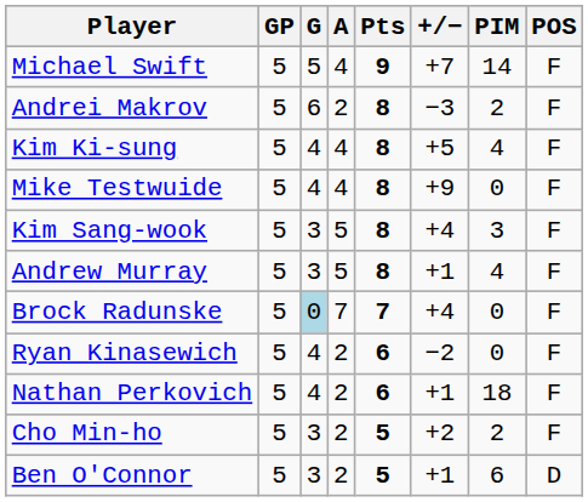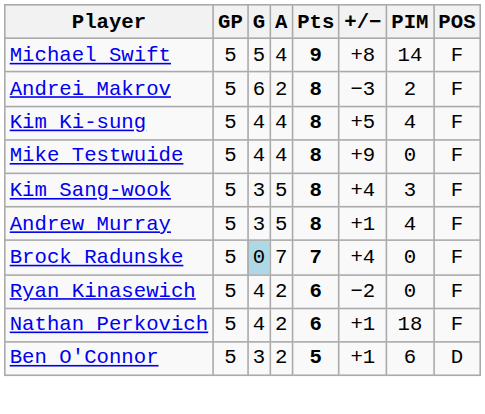 <table class="wikitable sortable" style="text-align:center;">
 <tr>
 <th>Player</th>
 <th>GP</th>
 <th>G</th>
 <th>A</th>
 <th>Pts</th>
 <th>+/−</th>
 <th>PIM</th>
 <th>POS</th>
 </tr>
 <tr>
 <td style="text-align:left;"> <a href='#'>Michael Swift</a></td>
 <td>5</td>
 <td>5</td>
 <td>4</td>
 <td><strong>9</strong></td>
-<td>+7</td>
+<td>+8</td>
 <td>14</td>
 <td>F</td>
 </tr>
 <tr>
 <td style="text-align:left;"> <a href='#'>Andrei Makrov</a></td>
 <td>5</td>
 <td>6</td>
 <td>2</td>
 <td><strong>8</strong></td>
 <td>−3</td>
 <td>2</td>
 <td>F</td>
 </tr>
 <tr>
 <td style="text-align:left;"> <a href='#'>Kim Ki-sung</a></td>
 <td>5</td>
 <td>4</td>
 <td>4</td>
 <td><strong>8</strong></td>
 <td>+5</td>
 <td>4</td>
 <td>F</td>
 </tr>
 <tr>
 <td style="text-align:left;"> <a href='#'>Mike Testwuide</a></td>
 <td>5</td>
 <td>4</td>
 <td>4</td>
 <td><strong>8</strong></td>
 <td>+9</td>
 <td>0</td>
 <td>F</td>
 </tr>
 <tr>
 <td style="text-align:left;"> <a href='#'>Kim Sang-wook</a></td>
 <td>5</td>
 <td>3</td>
 <td>5</td>
 <td><strong>8</strong></td>
 <td>+4</td>
 <td>3</td>
 <td>F</td>
 </tr>
 <tr>
 <td style="text-align:left;"> <a href='#'>Andrew Murray</a></td>
 <td>5</td>
 <td>3</td>
 <td>5</td>
 <td><strong>8</strong></td>
 <td>+1</td>
 <td>4</td>
 <td>F</td>
 </tr>
 <tr>
 <td style="text-align:left;"> <a href='#'>Brock Radunske</a></td>
 <td>5</td>
 <td style="background: lightblue;">0</td>
 <td>7</td>
 <td><strong>7</strong></td>
 <td>+4</td>
 <td>0</td>
 <td>F</td>
 </tr>
 <tr>
 <td style="text-align:left;"> <a href='#'>Ryan Kinasewich</a></td>
 <td>5</td>
 <td>4</td>
 <td>2</td>
 <td><strong>6</strong></td>
 <td>−2</td>
 <td>0</td>
 <td>F</td>
 </tr>
 <tr>
 <td style="text-align:left;"> <a href='#'>Nathan Perkovich</a></td>
 <td>5</td>
 <td>4</td>
 <td>2</td>
 <td><strong>6</strong></td>
 <td>+1</td>
 <td>18</td>
 <td>F</td>
 </tr>
 <tr>
-<td style="text-align:left;"> <a href='#'>Cho Min-ho</a></td>
-<td>5</td>
-<td>3</td>
-<td>2</td>
-<td><strong>5</strong></td>
-<td>+2</td>
-<td>2</td>
-<td>F</td>
-</tr>
-<tr>
 <td style="text-align:left;"> <a href='#'>Ben O'Connor</a></td>
 <td>5</td>
 <td>3</td>
 <td>2</td>
 <td><strong>5</strong></td>
 <td>+1</td>
 <td>6</td>
 <td>D</td>
 </tr>
 </table>
